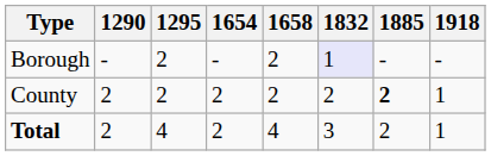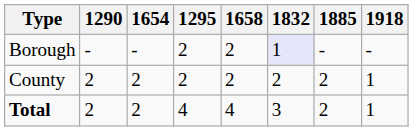 <table class="wikitable">
 <tr>
 <th>Type</th>
 <th>1290</th>
+<th>1654</th>
 <th>1295</th>
-<th>1654</th>
 <th>1658</th>
 <th>1832</th>
 <th>1885</th>
 <th>1918</th>
 </tr>
 <tr>
 <td>Borough</td>
 <td>-</td>
+<td>-</td>
 <td>2</td>
-<td>-</td>
 <td>2</td>
 <td style="background: lavender;">1</td>
 <td>-</td>
 <td>-</td>
 </tr>
 <tr>
 <td>County</td>
 <td>2</td>
 <td>2</td>
 <td>2</td>
 <td>2</td>
 <td>2</td>
-<td><strong>2</strong></td>
+<td>2</td>
 <td>1</td>
 </tr>
 <tr>
 <td><strong>Total</strong></td>
 <td>2</td>
+<td>2</td>
 <td>4</td>
-<td>2</td>
 <td>4</td>
 <td>3</td>
 <td>2</td>
 <td>1</td>
 </tr>
 </table>
